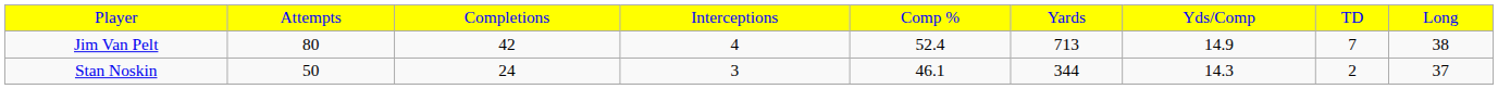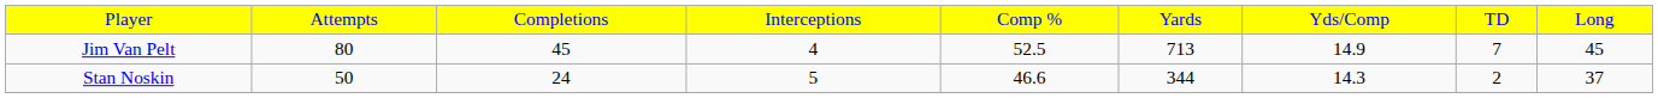 <table class="wikitable" width="90%">
 <tr align="center" style="background:yellow;color:blue;">
 <td>Player</td>
 <td>Attempts</td>
 <td>Completions</td>
 <td>Interceptions</td>
 <td>Comp %</td>
 <td>Yards</td>
 <td>Yds/Comp</td>
 <td>TD</td>
 <td>Long</td>
 </tr>
 <tr align="center" bgcolor="">
 <td><a href='#'>Jim Van Pelt</a></td>
 <td>80</td>
-<td>42</td>
+<td>45</td>
 <td>4</td>
-<td>52.4</td>
+<td>52.5</td>
 <td>713</td>
 <td>14.9</td>
 <td>7</td>
-<td>38</td>
+<td>45</td>
 </tr>
 <tr align="center" bgcolor="">
 <td><a href='#'>Stan Noskin</a></td>
 <td>50</td>
 <td>24</td>
-<td>3</td>
-<td>46.1</td>
+<td>5</td>
+<td>46.6</td>
 <td>344</td>
 <td>14.3</td>
 <td>2</td>
 <td>37</td>
 </tr>
 <tr>
 </tr>
 </table>
